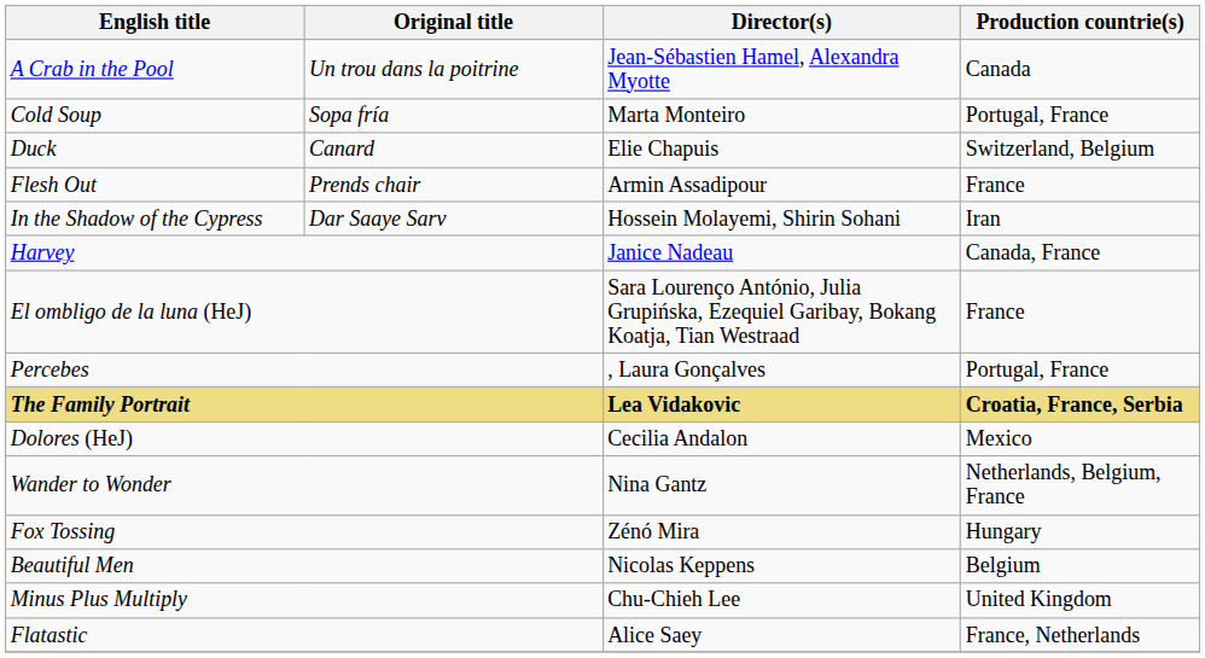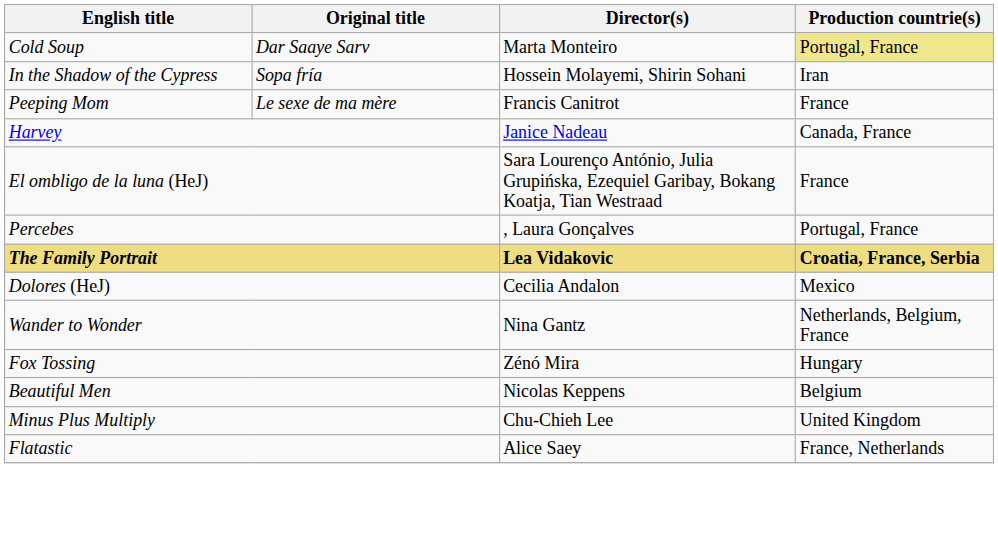 <table class="sortable wikitable" style="width:100%; margin-bottom:4px" cellpadding="5">
 <tr>
 <th scope="col" width="25%">English title</th>
 <th scope="col" width="25%">Original title</th>
 <th scope="col" width="30%">Director(s)</th>
 <th scope="col" width="20%">Production countrie(s)</th>
 </tr>
 <tr>
-<td><em><a href='#'>A Crab in the Pool</a></em></td>
-<td><em>Un trou dans la poitrine</em></td>
-<td><a href='#'>Jean-Sébastien Hamel</a>, <a href='#'>Alexandra Myotte</a></td>
-<td>Canada</td>
-</tr>
-<tr>
 <td><em>Cold Soup</em></td>
-<td><em>Sopa fría</em></td>
+<td><em>Dar Saaye Sarv</em></td>
 <td>Marta Monteiro</td>
-<td>Portugal, France</td>
-</tr>
-<tr>
-<td><em>Duck</em></td>
-<td><em>Canard</em></td>
-<td>Elie Chapuis</td>
-<td>Switzerland, Belgium</td>
-</tr>
-<tr>
-<td><em>Flesh Out</em></td>
-<td><em>Prends chair</em></td>
-<td>Armin Assadipour</td>
-<td>France</td>
+<td style="background: khaki;">Portugal, France</td>
 </tr>
 <tr>
 <td><em>In the Shadow of the Cypress</em></td>
-<td><em>Dar Saaye Sarv</em></td>
+<td><em>Sopa fría</em></td>
 <td>Hossein Molayemi, Shirin Sohani</td>
 <td>Iran</td>
+</tr>
+<tr>
+<td><em>Peeping Mom</em></td>
+<td><em>Le sexe de ma mère</em></td>
+<td>Francis Canitrot</td>
+<td>France</td>
 </tr>
 <tr>
 <td colspan="2"><em><a href='#'>Harvey</a></em></td>
 <td><a href='#'>Janice Nadeau</a></td>
 <td>Canada, France</td>
 </tr>
 <tr>
 <td colspan="2"><em>El ombligo de la luna</em> (HeJ)</td>
 <td>Sara Lourenço António, Julia Grupińska, Ezequiel Garibay, Bokang Koatja, Tian Westraad</td>
 <td>France</td>
 </tr>
 <tr>
 <td colspan="2"><em>Percebes</em></td>
 <td>, Laura Gonçalves</td>
 <td>Portugal, France</td>
 </tr>
 <tr style="background:#EEDD82">
 <td colspan="2"><strong><em>The Family Portrait</em></strong></td>
 <td><strong>Lea Vidakovic</strong></td>
 <td><strong>Croatia, France, Serbia</strong></td>
 </tr>
 <tr>
 <td colspan="2"><em>Dolores</em> (HeJ)</td>
 <td>Cecilia Andalon</td>
 <td>Mexico</td>
 </tr>
 <tr>
 <td colspan="2"><em>Wander to Wonder</em></td>
 <td>Nina Gantz</td>
 <td>Netherlands, Belgium, France</td>
 </tr>
 <tr>
 <td colspan="2"><em>Fox Tossing</em></td>
 <td>Zénó Mira</td>
 <td>Hungary</td>
 </tr>
 <tr>
 <td colspan="2"><em>Beautiful Men</em></td>
 <td>Nicolas Keppens</td>
 <td>Belgium</td>
 </tr>
 <tr>
 <td colspan="2"><em>Minus Plus Multiply</em></td>
 <td>Chu-Chieh Lee</td>
 <td>United Kingdom</td>
 </tr>
 <tr>
 <td colspan="2"><em>Flatastic</em></td>
 <td>Alice Saey</td>
 <td>France, Netherlands</td>
 </tr>
 <tr>
 </tr>
 </table>
